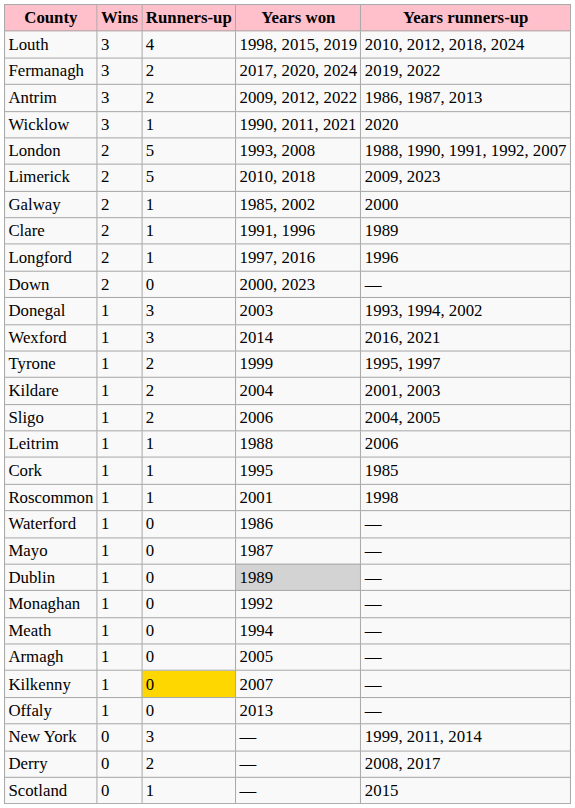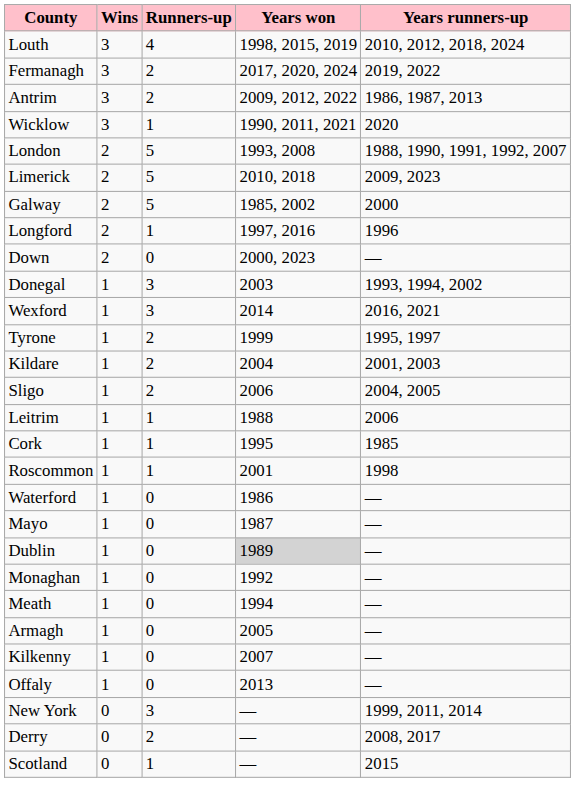 <table class="wikitable">
 <tr>
 <th style="background:pink;"><strong>County</strong></th>
 <th style="background:pink;"><strong>Wins</strong></th>
 <th style="background:pink;"><strong>Runners-up</strong></th>
 <th style="background:pink;"><strong>Years won</strong></th>
 <th style="background:pink;"><strong>Years runners-up</strong></th>
 </tr>
 <tr>
 <td>Louth</td>
 <td>3</td>
 <td>4</td>
 <td>1998, 2015, 2019</td>
 <td>2010, 2012, 2018, 2024</td>
 </tr>
 <tr>
 <td>Fermanagh</td>
 <td>3</td>
 <td>2</td>
 <td>2017, 2020, 2024</td>
 <td>2019, 2022</td>
 </tr>
 <tr>
 <td>Antrim</td>
 <td>3</td>
 <td>2</td>
 <td>2009, 2012, 2022</td>
 <td>1986, 1987, 2013</td>
 </tr>
 <tr>
 <td>Wicklow</td>
 <td>3</td>
 <td>1</td>
 <td>1990, 2011, 2021</td>
 <td>2020</td>
 </tr>
 <tr>
 <td>London</td>
 <td>2</td>
 <td>5</td>
 <td>1993, 2008</td>
 <td>1988, 1990, 1991, 1992, 2007</td>
 </tr>
 <tr>
 <td>Limerick</td>
 <td>2</td>
 <td>5</td>
 <td>2010, 2018</td>
 <td>2009, 2023</td>
 </tr>
 <tr>
 <td>Galway</td>
 <td>2</td>
-<td>1</td>
+<td>5</td>
 <td>1985, 2002</td>
 <td>2000</td>
-</tr>
-<tr>
-<td>Clare</td>
-<td>2</td>
-<td>1</td>
-<td>1991, 1996</td>
-<td>1989</td>
 </tr>
 <tr>
 <td>Longford</td>
 <td>2</td>
 <td>1</td>
 <td>1997, 2016</td>
 <td>1996</td>
 </tr>
 <tr>
 <td>Down</td>
 <td>2</td>
 <td>0</td>
 <td>2000, 2023</td>
 <td>—</td>
 </tr>
 <tr>
 <td>Donegal</td>
 <td>1</td>
 <td>3</td>
 <td>2003</td>
 <td>1993, 1994, 2002</td>
 </tr>
 <tr>
 <td>Wexford</td>
 <td>1</td>
 <td>3</td>
 <td>2014</td>
 <td>2016, 2021</td>
 </tr>
 <tr>
 <td>Tyrone</td>
 <td>1</td>
 <td>2</td>
 <td>1999</td>
 <td>1995, 1997</td>
 </tr>
 <tr>
 <td>Kildare</td>
 <td>1</td>
 <td>2</td>
 <td>2004</td>
 <td>2001, 2003</td>
 </tr>
 <tr>
 <td>Sligo</td>
 <td>1</td>
 <td>2</td>
 <td>2006</td>
 <td>2004, 2005</td>
 </tr>
 <tr>
 <td>Leitrim</td>
 <td>1</td>
 <td>1</td>
 <td>1988</td>
 <td>2006</td>
 </tr>
 <tr>
 <td>Cork</td>
 <td>1</td>
 <td>1</td>
 <td>1995</td>
 <td>1985</td>
 </tr>
 <tr>
 <td>Roscommon</td>
 <td>1</td>
 <td>1</td>
 <td>2001</td>
 <td>1998</td>
 </tr>
 <tr>
 <td>Waterford</td>
 <td>1</td>
 <td>0</td>
 <td>1986</td>
 <td>—</td>
 </tr>
 <tr>
 <td>Mayo</td>
 <td>1</td>
 <td>0</td>
 <td>1987</td>
 <td>—</td>
 </tr>
 <tr>
 <td>Dublin</td>
 <td>1</td>
 <td>0</td>
 <td style="background: lightgrey;">1989</td>
 <td>—</td>
 </tr>
 <tr>
 <td>Monaghan</td>
 <td>1</td>
 <td>0</td>
 <td>1992</td>
 <td>—</td>
 </tr>
 <tr>
 <td>Meath</td>
 <td>1</td>
 <td>0</td>
 <td>1994</td>
 <td>—</td>
 </tr>
 <tr>
 <td>Armagh</td>
 <td>1</td>
 <td>0</td>
 <td>2005</td>
 <td>—</td>
 </tr>
 <tr>
 <td>Kilkenny</td>
 <td>1</td>
-<td style="background: gold;">0</td>
+<td>0</td>
 <td>2007</td>
 <td>—</td>
 </tr>
 <tr>
 <td>Offaly</td>
 <td>1</td>
 <td>0</td>
 <td>2013</td>
 <td>—</td>
 </tr>
 <tr>
 <td>New York</td>
 <td>0</td>
 <td>3</td>
 <td>—</td>
 <td>1999, 2011, 2014</td>
 </tr>
 <tr>
 <td>Derry</td>
 <td>0</td>
 <td>2</td>
 <td>—</td>
 <td>2008, 2017</td>
 </tr>
 <tr>
 <td>Scotland</td>
 <td>0</td>
 <td>1</td>
 <td>—</td>
 <td>2015</td>
 </tr>
 </table>
